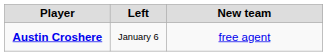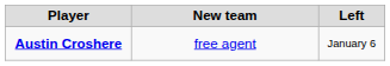 <table class="wikitable" style="text-align: center">
 <tr align="center"  bgcolor="#dddddd">
 <td style="width:140px"><strong>Player</strong></td>
+<td style="width:210px"><strong>New team</strong></td>
 <td style="width:70px"><strong>Left</strong></td>
-<td style="width:210px"><strong>New team</strong></td>
 </tr>
 <tr style="height:40px">
 <td><strong><a href='#'>Austin Croshere</a></strong></td>
+<td><a href='#'>free agent</a></td>
 <td style="font-size: 80%">January 6</td>
-<td><a href='#'>free agent</a></td>
 </tr>
 </table>
